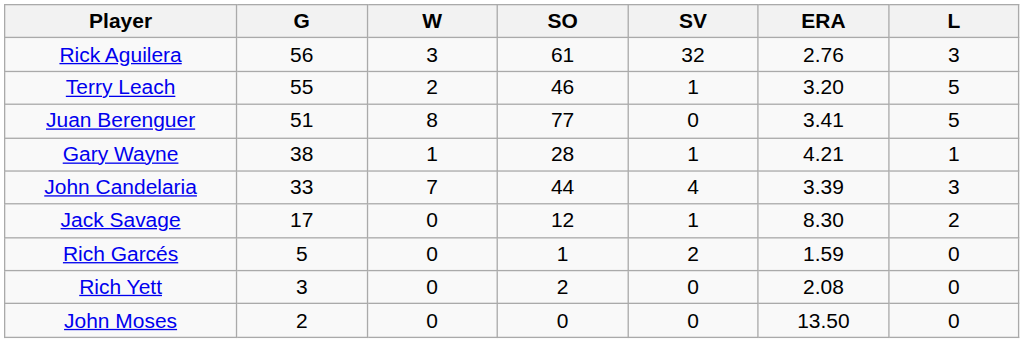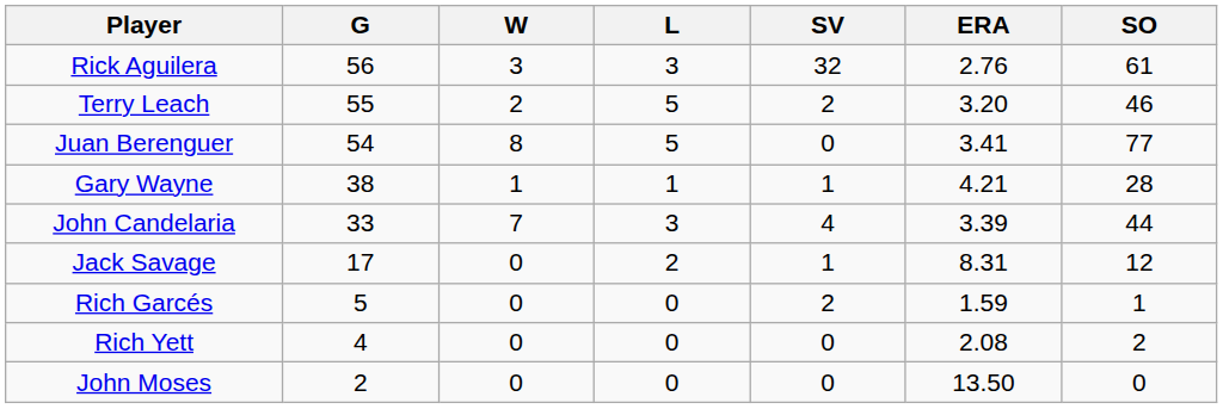 <table class="wikitable sortable">
 <tr>
 <th bgcolor="#DDDDFF" width="16%">Player</th>
 <th bgcolor="#DDDDFF" width="9%">G</th>
 <th bgcolor="#DDDDFF" width="9%">W</th>
-<th bgcolor="#DDDDFF" width="9%">SO</th>
+<th bgcolor="#DDDDFF" width="9%">L</th>
 <th bgcolor="#DDDDFF" width="9%">SV</th>
 <th bgcolor="#DDDDFF" width="9%">ERA</th>
-<th bgcolor="#DDDDFF" width="9%">L</th>
+<th bgcolor="#DDDDFF" width="9%">SO</th>
 </tr>
 <tr align=center>
 <td><a href='#'>Rick Aguilera</a></td>
 <td>56</td>
 <td>3</td>
-<td>61</td>
+<td>3</td>
 <td>32</td>
 <td>2.76</td>
-<td>3</td>
+<td>61</td>
 </tr>
 <tr align=center>
 <td><a href='#'>Terry Leach</a></td>
 <td>55</td>
 <td>2</td>
+<td>5</td>
+<td>2</td>
+<td>3.20</td>
 <td>46</td>
-<td>1</td>
-<td>3.20</td>
-<td>5</td>
 </tr>
 <tr align=center>
 <td><a href='#'>Juan Berenguer</a></td>
-<td>51</td>
+<td>54</td>
 <td>8</td>
-<td>77</td>
+<td>5</td>
 <td>0</td>
 <td>3.41</td>
-<td>5</td>
+<td>77</td>
 </tr>
 <tr align=center>
 <td><a href='#'>Gary Wayne</a></td>
 <td>38</td>
 <td>1</td>
-<td>28</td>
+<td>1</td>
 <td>1</td>
 <td>4.21</td>
-<td>1</td>
+<td>28</td>
 </tr>
 <tr align=center>
 <td><a href='#'>John Candelaria</a></td>
 <td>33</td>
 <td>7</td>
-<td>44</td>
+<td>3</td>
 <td>4</td>
 <td>3.39</td>
-<td>3</td>
+<td>44</td>
 </tr>
 <tr align=center>
 <td><a href='#'>Jack Savage</a></td>
 <td>17</td>
 <td>0</td>
+<td>2</td>
+<td>1</td>
+<td>8.31</td>
 <td>12</td>
-<td>1</td>
-<td>8.30</td>
-<td>2</td>
 </tr>
 <tr align=center>
 <td><a href='#'>Rich Garcés</a></td>
 <td>5</td>
 <td>0</td>
-<td>1</td>
+<td>0</td>
 <td>2</td>
 <td>1.59</td>
-<td>0</td>
+<td>1</td>
 </tr>
 <tr align=center>
 <td><a href='#'>Rich Yett</a></td>
-<td>3</td>
+<td>4</td>
 <td>0</td>
-<td>2</td>
+<td>0</td>
 <td>0</td>
 <td>2.08</td>
-<td>0</td>
+<td>2</td>
 </tr>
 <tr align=center>
 <td><a href='#'>John Moses</a></td>
 <td>2</td>
 <td>0</td>
 <td>0</td>
 <td>0</td>
 <td>13.50</td>
 <td>0</td>
 </tr>
 </table>
